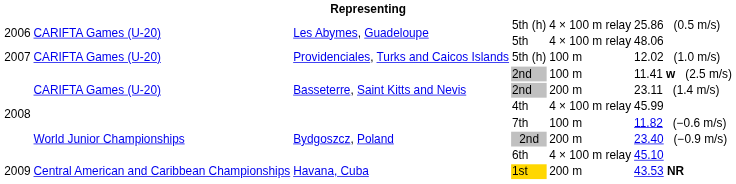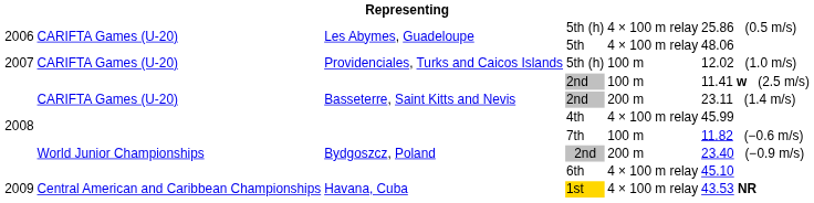 <table>
 <tr>
 <th colspan="6">Representing </th>
 </tr>
 <tr>
 <td rowspan = "2">2006</td>
 <td rowspan = "2"><a href='#'>CARIFTA Games (U-20)</a></td>
 <td rowspan = "2"><a href='#'>Les Abymes</a>, <a href='#'>Guadeloupe</a></td>
 <td>5th (h)</td>
 <td>4 × 100 m relay</td>
 <td>25.86    (0.5 m/s)</td>
 </tr>
 <tr>
 <td>5th</td>
 <td>4 × 100 m relay</td>
 <td>48.06</td>
 </tr>
 <tr>
 <td>2007</td>
 <td><a href='#'>CARIFTA Games (U-20)</a></td>
 <td><a href='#'>Providenciales</a>, <a href='#'>Turks and Caicos Islands</a></td>
 <td>5th (h)</td>
 <td>100 m</td>
 <td>12.02    (1.0 m/s)</td>
 </tr>
 <tr>
 <td rowspan=6>2008</td>
 <td rowspan=3><a href='#'>CARIFTA Games (U-20)</a></td>
 <td rowspan=3><a href='#'>Basseterre</a>, <a href='#'>Saint Kitts and Nevis</a></td>
 <td bgcolor=silver>2nd</td>
 <td>100 m</td>
 <td>11.41 <strong>w</strong>   (2.5 m/s)</td>
 </tr>
 <tr>
 <td bgcolor=silver>2nd</td>
 <td>200 m</td>
 <td>23.11    (1.4 m/s)</td>
 </tr>
 <tr>
 <td>4th</td>
 <td>4 × 100 m relay</td>
 <td>45.99</td>
 </tr>
 <tr>
 <td rowspan=3><a href='#'>World Junior Championships</a></td>
 <td rowspan=3><a href='#'>Bydgoszcz</a>, <a href='#'>Poland</a></td>
 <td>7th</td>
 <td>100 m</td>
 <td><a href='#'>11.82</a>    (−0.6 m/s)</td>
 </tr>
 <tr>
 <td bgcolor="silver" align="center">2nd</td>
 <td>200 m</td>
 <td><a href='#'>23.40</a>    (−0.9 m/s)</td>
 </tr>
 <tr>
 <td>6th</td>
 <td>4 × 100 m relay</td>
 <td><a href='#'>45.10</a></td>
 </tr>
 <tr>
 <td>2009</td>
 <td><a href='#'>Central American and Caribbean Championships</a></td>
 <td><a href='#'>Havana, Cuba</a></td>
 <td bgcolor="gold">1st</td>
-<td>200 m</td>
+<td>4 × 100 m relay</td>
 <td><a href='#'>43.53</a>  <strong>NR</strong></td>
 </tr>
 </table>
